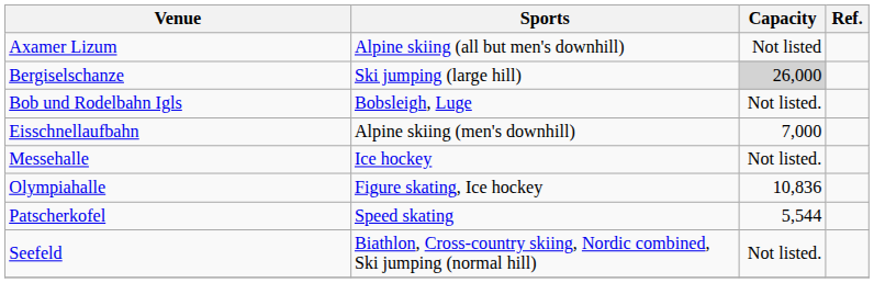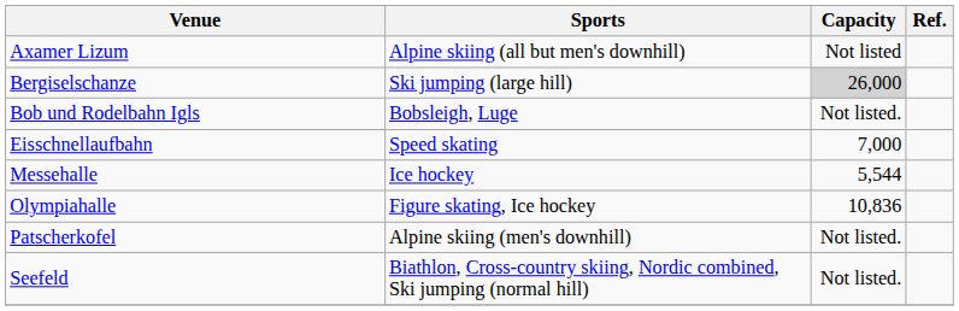 <table class="wikitable sortable" width=780px>
 <tr>
 <th width=40%>Venue</th>
 <th class="unsortable" width=45%>Sports</th>
 <th width=10%>Capacity</th>
 <th class="unsortable">Ref.</th>
 </tr>
 <tr>
 <td><a href='#'>Axamer Lizum</a></td>
 <td><a href='#'>Alpine skiing</a> (all but men's downhill)</td>
 <td align="right">Not listed</td>
 <td align=center></td>
 </tr>
 <tr>
 <td><a href='#'>Bergiselschanze</a></td>
 <td><a href='#'>Ski jumping</a> (large hill)</td>
 <td align="right" style="background: lightgrey;">26,000</td>
 <td align=center></td>
 </tr>
 <tr>
 <td><a href='#'>Bob und Rodelbahn Igls</a></td>
 <td><a href='#'>Bobsleigh</a>, <a href='#'>Luge</a></td>
 <td align="right">Not listed.</td>
 <td align=center></td>
 </tr>
 <tr>
 <td><a href='#'>Eisschnellaufbahn</a></td>
-<td>Alpine skiing (men's downhill)</td>
+<td><a href='#'>Speed skating</a></td>
 <td align="right">7,000</td>
 <td align=center></td>
 </tr>
 <tr>
 <td><a href='#'>Messehalle</a></td>
 <td><a href='#'>Ice hockey</a></td>
-<td align="right">Not listed.</td>
+<td align="right">5,544</td>
 <td align=center></td>
 </tr>
 <tr>
 <td><a href='#'>Olympiahalle</a></td>
 <td><a href='#'>Figure skating</a>, Ice hockey</td>
 <td align="right">10,836</td>
 <td align=center></td>
 </tr>
 <tr>
 <td><a href='#'>Patscherkofel</a></td>
-<td><a href='#'>Speed skating</a></td>
-<td align="right">5,544</td>
+<td>Alpine skiing (men's downhill)</td>
+<td align="right">Not listed.</td>
 <td align=center></td>
 </tr>
 <tr>
 <td><a href='#'>Seefeld</a></td>
 <td><a href='#'>Biathlon</a>, <a href='#'>Cross-country skiing</a>, <a href='#'>Nordic combined</a>, Ski jumping (normal hill)</td>
 <td align="right">Not listed.</td>
 <td align=center></td>
 </tr>
 <tr>
 </tr>
 </table>
